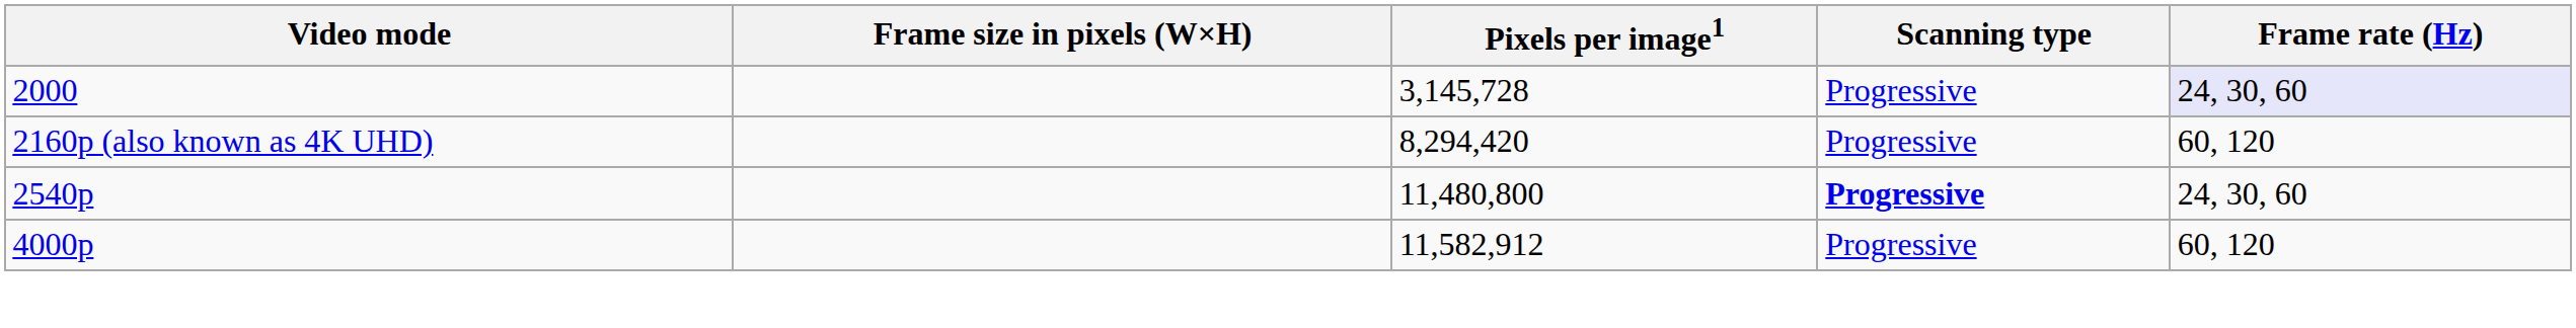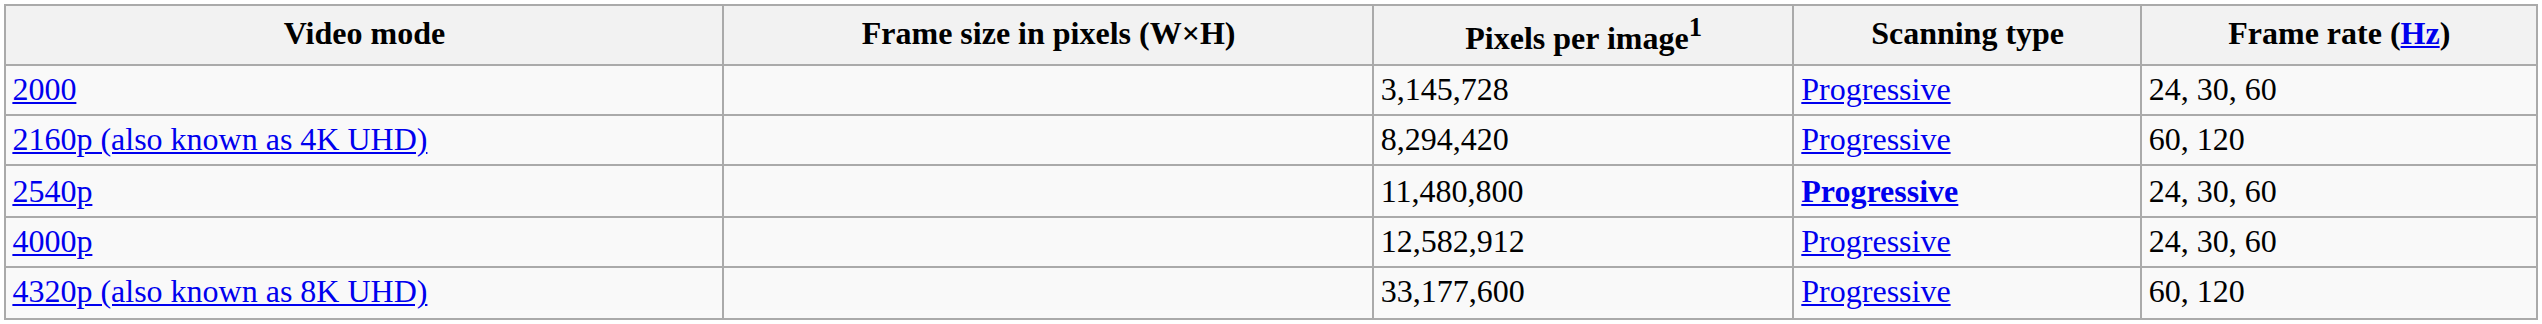 <table class="wikitable" style="width: 80%;">
 <tr align=left>
 <th>Video mode</th>
 <th>Frame size in pixels (W×H)</th>
 <th>Pixels per image<sup>1</sup></th>
 <th>Scanning type</th>
 <th>Frame rate (<a href='#'>Hz</a>)</th>
 </tr>
 <tr>
 <td><a href='#'>2000</a></td>
 <td></td>
 <td>3,145,728</td>
 <td><a href='#'>Progressive</a></td>
-<td style="background: lavender;">24, 30, 60</td>
+<td>24, 30, 60</td>
 </tr>
 <tr>
 <td><a href='#'>2160p (also known as 4K UHD)</a></td>
 <td></td>
 <td>8,294,420</td>
 <td><a href='#'>Progressive</a></td>
 <td>60, 120</td>
 </tr>
 <tr>
 <td><a href='#'>2540p</a></td>
 <td></td>
 <td>11,480,800</td>
 <td><strong><a href='#'>Progressive</a></strong></td>
 <td>24, 30, 60</td>
 </tr>
 <tr>
 <td><a href='#'>4000p</a></td>
 <td></td>
-<td>11,582,912</td>
+<td>12,582,912</td>
+<td><a href='#'>Progressive</a></td>
+<td>24, 30, 60</td>
+</tr>
+<tr>
+<td><a href='#'>4320p (also known as 8K UHD)</a></td>
+<td></td>
+<td>33,177,600</td>
 <td><a href='#'>Progressive</a></td>
 <td>60, 120</td>
 </tr>
 </table>
